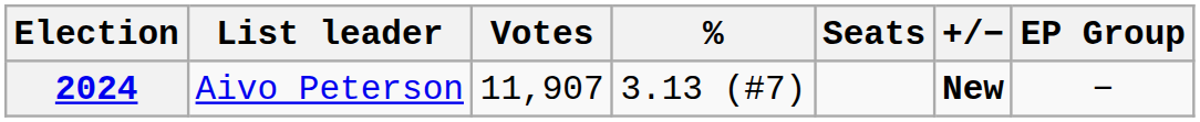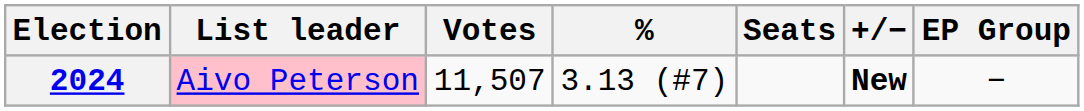 <table class="wikitable" style="text-align: center;">
 <tr>
 <th>Election</th>
 <th>List leader</th>
 <th>Votes</th>
 <th>%</th>
 <th>Seats</th>
 <th>+/−</th>
 <th>EP Group</th>
 </tr>
 <tr>
 <th><a href='#'>2024</a></th>
-<td><a href='#'>Aivo Peterson</a></td>
-<td>11,907</td>
+<td style="background: pink;"><a href='#'>Aivo Peterson</a></td>
+<td>11,507</td>
 <td>3.13 (#7)</td>
 <td></td>
 <td><strong>New</strong></td>
 <td>−</td>
 </tr>
 </table>
